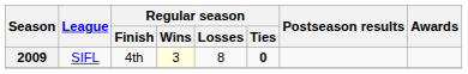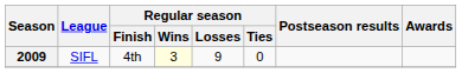 <table class="wikitable" style="font-size: 95%">
 <tr>
 <th rowspan="2">Season</th>
 <th rowspan="2"><a href='#'>League</a></th>
 <th colspan="4">Regular season</th>
 <th rowspan="2">Postseason results</th>
 <th rowspan="2">Awards</th>
 </tr>
 <tr>
 <th>Finish</th>
 <th>Wins</th>
 <th>Losses</th>
 <th>Ties</th>
 </tr>
 <tr>
 <th align="center">2009</th>
 <td align="center"><a href='#'>SIFL</a></td>
 <td align="center">4th</td>
 <td align="center" style="background: lightyellow;">3</td>
-<td align="center">8</td>
-<td align="center"><strong>0</strong></td>
+<td align="center">9</td>
+<td align="center">0</td>
 <td></td>
 <td></td>
 </tr>
 <tr>
 </tr>
 </table>
